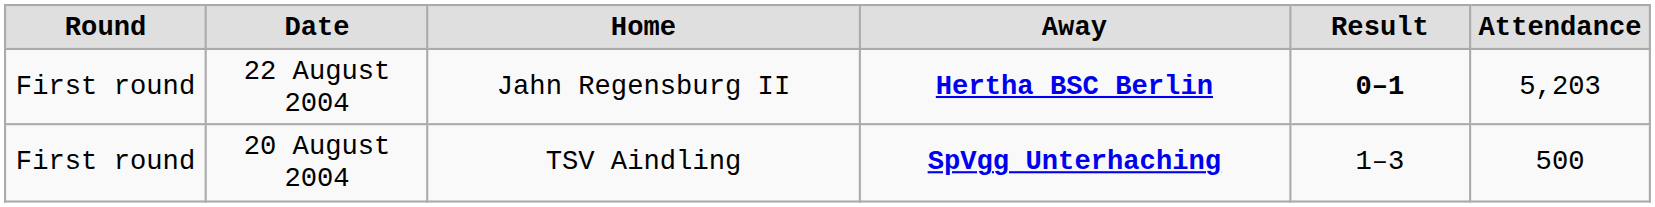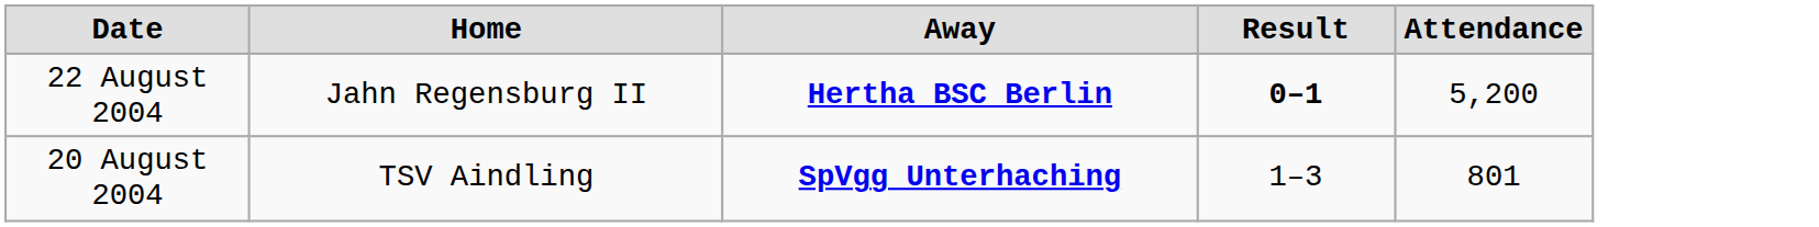 <table class="wikitable">
 <tr style="text-align:center; background:#dfdfdf;">
-<td style="width:90px;"><strong>Round</strong></td>
 <td style="width:100px;"><strong>Date</strong></td>
 <td style="width:200px;"><strong>Home</strong></td>
 <td style="width:200px;"><strong>Away</strong></td>
 <td style="width:80px;"><strong>Result</strong></td>
 <td style="width:80px;"><strong>Attendance</strong></td>
 </tr>
 <tr style="text-align:center;">
-<td>First round</td>
 <td>22 August 2004</td>
 <td>Jahn Regensburg II</td>
 <td><strong><a href='#'>Hertha BSC Berlin</a></strong></td>
 <td><strong>0–1</strong></td>
-<td>5,203</td>
+<td>5,200</td>
 </tr>
 <tr style="text-align:center;">
-<td>First round</td>
 <td>20 August 2004</td>
 <td>TSV Aindling</td>
 <td><strong><a href='#'>SpVgg Unterhaching</a></strong></td>
 <td>1–3</td>
-<td>500</td>
+<td>801</td>
 </tr>
 </table>
